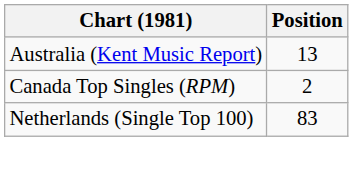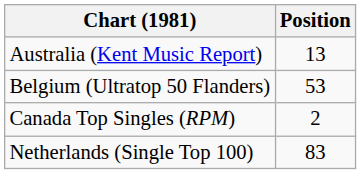 <table class="wikitable sortable">
 <tr>
 <th>Chart (1981)</th>
 <th>Position</th>
 </tr>
 <tr>
 <td>Australia (<a href='#'>Kent Music Report</a>)</td>
 <td align="center">13</td>
 </tr>
 <tr>
+<td>Belgium (Ultratop 50 Flanders)</td>
+<td align="center">53</td>
+</tr>
+<tr>
 <td>Canada Top Singles (<em>RPM</em>)</td>
 <td align="center">2</td>
 </tr>
 <tr>
 <td>Netherlands (Single Top 100)</td>
 <td align="center">83</td>
 </tr>
 </table>
